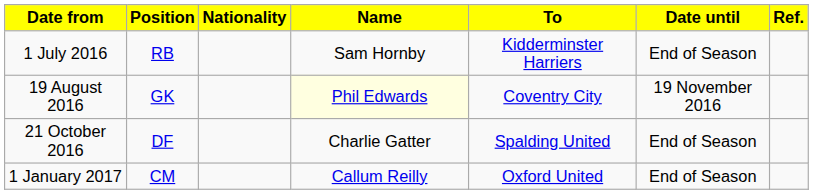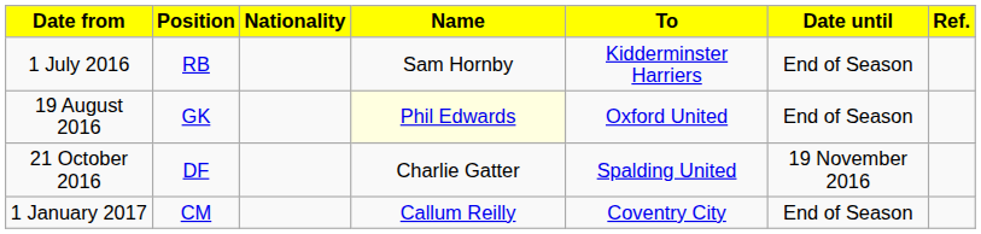 <table class="wikitable"  style="text-align:center; font-size:90%; ">
 <tr>
 <th style="background:#FFFF00; color:#000000; width:100px;">Date from</th>
 <th style="background:#FFFF00; color:#000000; width:50px;">Position</th>
 <th style="background:#FFFF00; color:#000000; width:50px;">Nationality</th>
 <th style="background:#FFFF00; color:#000000; width:150px;">Name</th>
 <th style="background:#FFFF00; color:#000000; width:140px;">To</th>
 <th style="background:#FFFF00; color:#000000; width:110px;">Date until</th>
 <th style="background:#FFFF00; color:#000000; width:25px;">Ref.</th>
 </tr>
 <tr>
 <td>1 July 2016</td>
 <td><a href='#'>RB</a></td>
 <td></td>
 <td>Sam Hornby</td>
 <td><a href='#'>Kidderminster Harriers</a></td>
 <td>End of Season</td>
 <td></td>
 </tr>
 <tr>
 <td>19 August 2016</td>
 <td><a href='#'>GK</a></td>
 <td></td>
 <td style="background: lightyellow;"><a href='#'>Phil Edwards</a></td>
-<td><a href='#'>Coventry City</a></td>
-<td>19 November 2016</td>
+<td><a href='#'>Oxford United</a></td>
+<td>End of Season</td>
 <td></td>
 </tr>
 <tr>
 <td>21 October 2016</td>
 <td><a href='#'>DF</a></td>
 <td></td>
 <td>Charlie Gatter</td>
 <td><a href='#'>Spalding United</a></td>
-<td>End of Season</td>
+<td>19 November 2016</td>
 <td></td>
 </tr>
 <tr>
 <td>1 January 2017</td>
 <td><a href='#'>CM</a></td>
 <td></td>
 <td><a href='#'>Callum Reilly</a></td>
-<td><a href='#'>Oxford United</a></td>
+<td><a href='#'>Coventry City</a></td>
 <td>End of Season</td>
 <td></td>
 </tr>
 </table>
